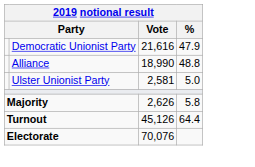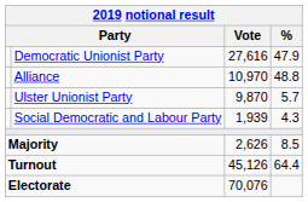 <table class="wikitable">
 <tr>
 <th colspan="4"><a href='#'>2019</a> <a href='#'>notional result</a></th>
 </tr>
 <tr>
 <th bgcolor="#DDDDFF" width="130px" colspan="2">Party</th>
 <th bgcolor="#DDDDFF" width="50px">Vote</th>
 <th bgcolor="#DDDDFF" width="30px">%</th>
 </tr>
 <tr>
 <td></td>
 <td><a href='#'>Democratic Unionist Party</a></td>
-<td align=right>21,616</td>
+<td align=right>27,616</td>
 <td align=right>47.9</td>
 </tr>
 <tr>
 <td></td>
 <td><a href='#'>Alliance</a></td>
-<td align=right>18,990</td>
+<td align=right>10,970</td>
 <td align=right>48.8</td>
 </tr>
 <tr>
 <td></td>
 <td><a href='#'>Ulster Unionist Party</a></td>
-<td align=right>2,581</td>
-<td align=right>5.0</td>
+<td align=right>9,870</td>
+<td align=right>5.7</td>
+</tr>
+<tr>
+<td></td>
+<td><a href='#'>Social Democratic and Labour Party</a></td>
+<td align=right>1,939</td>
+<td align=right>4.3</td>
 </tr>
 <tr>
 <td colspan="4" bgcolor="#EAECF0"></td>
 </tr>
 <tr>
 <td colspan="2"><strong>Majority</strong></td>
 <td align=right>2,626</td>
-<td align=right>5.8</td>
+<td align=right>8.5</td>
 </tr>
 <tr>
 <td colspan="2"><strong>Turnout</strong></td>
 <td align=right>45,126</td>
 <td align=right>64.4</td>
 </tr>
 <tr>
 <td colspan="2"><strong>Electorate</strong></td>
 <td align=right>70,076</td>
 </tr>
 </table>
